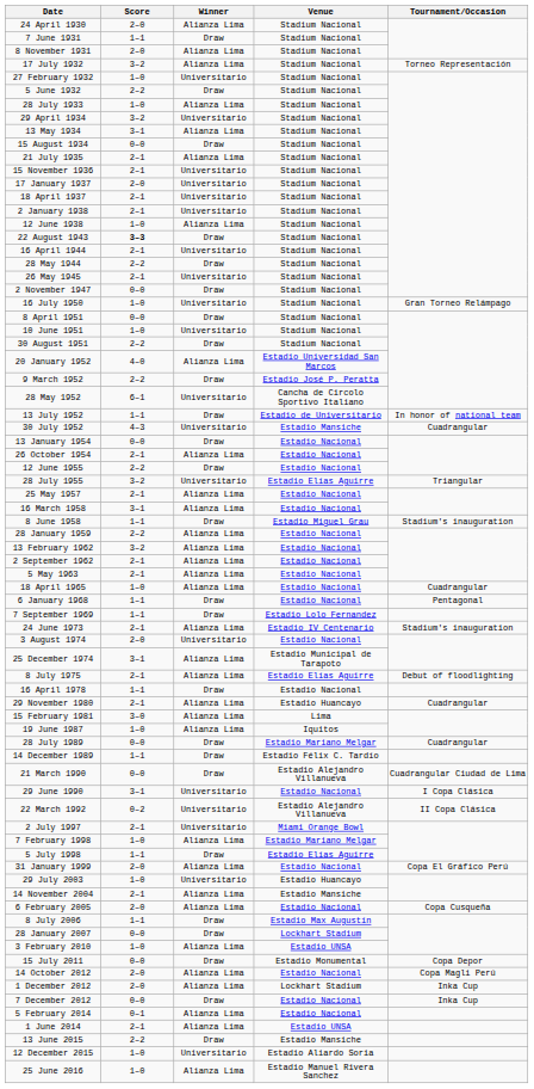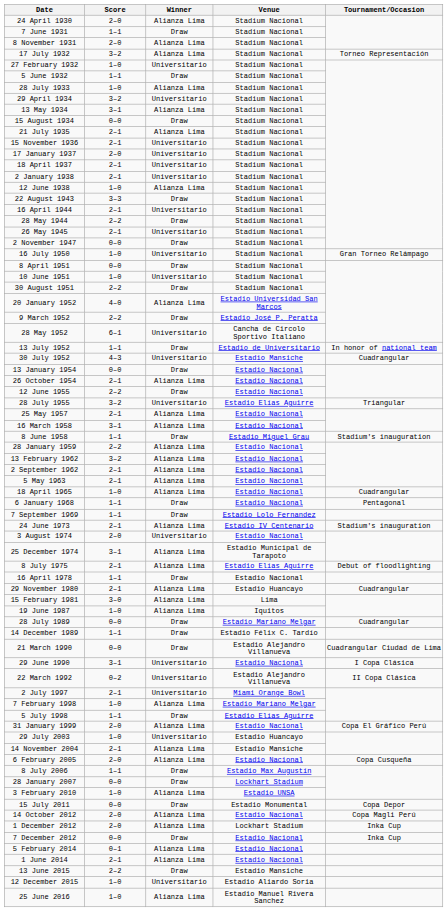 <table class="wikitable" style="text-align:center; font-size:11px">
 <tr>
 <th width="120">Date</th>
 <th width="90">Score</th>
 <th width="100">Winner</th>
 <th width="170">Venue</th>
 <th>Tournament/Occasion</th>
 </tr>
 <tr>
 <td>24 April 1930</td>
 <td>2–0</td>
 <td>Alianza Lima</td>
 <td>Stadium Nacional</td>
 </tr>
 <tr>
 <td>7 June 1931</td>
 <td>1–1</td>
 <td>Draw</td>
 <td>Stadium Nacional</td>
 </tr>
 <tr>
 <td>8 November 1931</td>
 <td>2–0</td>
 <td>Alianza Lima</td>
 <td>Stadium Nacional</td>
 </tr>
 <tr>
 <td>17 July 1932</td>
 <td>3–2</td>
 <td>Alianza Lima</td>
 <td>Stadium Nacional</td>
 <td>Torneo Representación</td>
 </tr>
 <tr>
 <td>27 February 1932</td>
 <td>1–0</td>
 <td>Universitario</td>
 <td>Stadium Nacional</td>
 </tr>
 <tr>
 <td>5 June 1932</td>
-<td>2–2</td>
+<td>1–1</td>
 <td>Draw</td>
 <td>Stadium Nacional</td>
 </tr>
 <tr>
 <td>28 July 1933</td>
 <td>1–0</td>
 <td>Alianza Lima</td>
 <td>Stadium Nacional</td>
 </tr>
 <tr>
 <td>29 April 1934</td>
 <td>3–2</td>
 <td>Universitario</td>
 <td>Stadium Nacional</td>
 </tr>
 <tr>
 <td>13 May 1934</td>
 <td>3–1</td>
 <td>Alianza Lima</td>
 <td>Stadium Nacional</td>
 </tr>
 <tr>
 <td>15 August 1934</td>
 <td>0–0</td>
 <td>Draw</td>
 <td>Stadium Nacional</td>
 </tr>
 <tr>
 <td>21 July 1935</td>
 <td>2–1</td>
 <td>Alianza Lima</td>
 <td>Stadium Nacional</td>
 </tr>
 <tr>
 <td>15 November 1936</td>
 <td>2–1</td>
 <td>Universitario</td>
 <td>Stadium Nacional</td>
 </tr>
 <tr>
 <td>17 January 1937</td>
 <td>2–0</td>
 <td>Universitario</td>
 <td>Stadium Nacional</td>
 </tr>
 <tr>
 <td>18 April 1937</td>
 <td>2–1</td>
 <td>Universitario</td>
 <td>Stadium Nacional</td>
 </tr>
 <tr>
 <td>2 January 1938</td>
 <td>2–1</td>
 <td>Universitario</td>
 <td>Stadium Nacional</td>
 </tr>
 <tr>
 <td>12 June 1938</td>
 <td>1–0</td>
 <td>Alianza Lima</td>
 <td>Stadium Nacional</td>
 </tr>
 <tr>
 <td>22 August 1943</td>
-<td><strong>3–3</strong></td>
+<td>3–3</td>
 <td>Draw</td>
 <td>Stadium Nacional</td>
 </tr>
 <tr>
 <td>16 April 1944</td>
 <td>2–1</td>
 <td>Universitario</td>
 <td>Stadium Nacional</td>
 </tr>
 <tr>
 <td>28 May 1944</td>
 <td>2–2</td>
 <td>Draw</td>
 <td>Stadium Nacional</td>
 </tr>
 <tr>
 <td>26 May 1945</td>
 <td>2–1</td>
 <td>Universitario</td>
 <td>Stadium Nacional</td>
 </tr>
 <tr>
 <td>2 November 1947</td>
 <td>0–0</td>
 <td>Draw</td>
 <td>Stadium Nacional</td>
 </tr>
 <tr>
 <td>16 July 1950</td>
 <td>1–0</td>
 <td>Universitario</td>
 <td>Stadium Nacional</td>
 <td>Gran Torneo Relámpago</td>
 </tr>
 <tr>
 <td>8 April 1951</td>
 <td>0–0</td>
 <td>Draw</td>
 <td>Stadium Nacional</td>
 </tr>
 <tr>
 <td>10 June 1951</td>
 <td>1–0</td>
 <td>Universitario</td>
 <td>Stadium Nacional</td>
 </tr>
 <tr>
 <td>30 August 1951</td>
 <td>2–2</td>
 <td>Draw</td>
 <td>Stadium Nacional</td>
 </tr>
 <tr>
 <td>20 January 1952</td>
 <td>4–0</td>
 <td>Alianza Lima</td>
 <td><a href='#'>Estadio Universidad San Marcos</a></td>
 </tr>
 <tr>
 <td>9 March 1952</td>
 <td>2–2</td>
 <td>Draw</td>
 <td><a href='#'>Estadio José P. Peratta</a></td>
 </tr>
 <tr>
 <td>28 May 1952</td>
 <td>6–1</td>
 <td>Universitario</td>
 <td>Cancha de Circolo Sportivo Italiano</td>
 </tr>
 <tr>
 <td>13 July 1952</td>
 <td>1–1</td>
 <td>Draw</td>
 <td><a href='#'>Estadio de Universitario</a></td>
 <td>In honor of <a href='#'>national team</a></td>
 </tr>
 <tr>
 <td>30 July 1952</td>
 <td>4–3</td>
 <td>Universitario</td>
 <td><a href='#'>Estadio Mansiche</a></td>
 <td>Cuadrangular</td>
 </tr>
 <tr>
 <td>13 January 1954</td>
 <td>0–0</td>
 <td>Draw</td>
 <td><a href='#'>Estadio Nacional</a></td>
 </tr>
 <tr>
 <td>26 October 1954</td>
 <td>2–1</td>
 <td>Alianza Lima</td>
 <td><a href='#'>Estadio Nacional</a></td>
 </tr>
 <tr>
 <td>12 June 1955</td>
 <td>2–2</td>
 <td>Draw</td>
 <td><a href='#'>Estadio Nacional</a></td>
 </tr>
 <tr>
 <td>28 July 1955</td>
 <td>3–2</td>
 <td>Universitario</td>
 <td><a href='#'>Estadio Elías Aguirre</a></td>
 <td>Triangular</td>
 </tr>
 <tr>
 <td>25 May 1957</td>
 <td>2–1</td>
 <td>Alianza Lima</td>
 <td><a href='#'>Estadio Nacional</a></td>
 </tr>
 <tr>
 <td>16 March 1958</td>
 <td>3–1</td>
 <td>Alianza Lima</td>
 <td><a href='#'>Estadio Nacional</a></td>
 </tr>
 <tr>
 <td>8 June 1958</td>
 <td>1–1</td>
 <td>Draw</td>
 <td><a href='#'>Estadio Miguel Grau</a></td>
 <td>Stadium's inauguration</td>
 </tr>
 <tr>
 <td>28 January 1959</td>
 <td>2–2</td>
 <td>Alianza Lima</td>
 <td><a href='#'>Estadio Nacional</a></td>
 </tr>
 <tr>
 <td>13 February 1962</td>
 <td>3–2</td>
 <td>Alianza Lima</td>
 <td><a href='#'>Estadio Nacional</a></td>
 </tr>
 <tr>
 <td>2 September 1962</td>
 <td>2–1</td>
 <td>Alianza Lima</td>
 <td><a href='#'>Estadio Nacional</a></td>
 </tr>
 <tr>
 <td>5 May 1963</td>
 <td>2–1</td>
 <td>Alianza Lima</td>
 <td><a href='#'>Estadio Nacional</a></td>
 </tr>
 <tr>
 <td>18 April 1965</td>
 <td>1–0</td>
 <td>Alianza Lima</td>
 <td><a href='#'>Estadio Nacional</a></td>
 <td>Cuadrangular</td>
 </tr>
 <tr>
 <td>6 January 1968</td>
 <td>1–1</td>
 <td>Draw</td>
 <td><a href='#'>Estadio Nacional</a></td>
 <td>Pentagonal</td>
 </tr>
 <tr>
 <td>7 September 1969</td>
 <td>1–1</td>
 <td>Draw</td>
 <td><a href='#'>Estadio Lolo Fernandez</a></td>
 </tr>
 <tr>
 <td>24 June 1973</td>
 <td>2–1</td>
 <td>Alianza Lima</td>
 <td><a href='#'>Estadio IV Centenario</a></td>
 <td>Stadium's inauguration</td>
 </tr>
 <tr>
 <td>3 August 1974</td>
 <td>2–0</td>
 <td>Universitario</td>
 <td><a href='#'>Estadio Nacional</a></td>
 </tr>
 <tr>
 <td>25 December 1974</td>
 <td>3–1</td>
 <td>Alianza Lima</td>
 <td>Estadio Municipal de Tarapoto</td>
 </tr>
 <tr>
 <td>8 July 1975</td>
 <td>2–1</td>
 <td>Alianza Lima</td>
 <td><a href='#'>Estadio Elías Aguirre</a></td>
 <td>Debut of floodlighting</td>
 </tr>
 <tr>
 <td>16 April 1978</td>
 <td>1–1</td>
 <td>Draw</td>
 <td>Estadio Nacional</td>
 <td></td>
 </tr>
 <tr>
 <td>29 November 1980</td>
 <td>2–1</td>
 <td>Alianza Lima</td>
 <td>Estadio Huancayo</td>
 <td>Cuadrangular</td>
 </tr>
 <tr>
 <td>15 February 1981</td>
 <td>3–0</td>
 <td>Alianza Lima</td>
 <td>Lima</td>
 </tr>
 <tr>
 <td>19 June 1987</td>
 <td>1–0</td>
 <td>Alianza Lima</td>
 <td>Iquitos</td>
 </tr>
 <tr>
 <td>28 July 1989</td>
 <td>0–0</td>
 <td>Draw</td>
 <td><a href='#'>Estadio Mariano Melgar</a></td>
 <td>Cuadrangular</td>
 </tr>
 <tr>
 <td>14 December 1989</td>
 <td>1–1</td>
 <td>Draw</td>
 <td>Estadio Félix C. Tardío</td>
 </tr>
 <tr>
 <td>21 March 1990</td>
 <td>0–0</td>
 <td>Draw</td>
 <td>Estadio Alejandro Villanueva</td>
 <td>Cuadrangular Ciudad de Lima</td>
 </tr>
 <tr>
 <td>29 June 1990</td>
 <td>3–1</td>
 <td>Universitario</td>
 <td><a href='#'>Estadio Nacional</a></td>
 <td>I Copa Clásica</td>
 </tr>
 <tr>
 <td>22 March 1992</td>
 <td>0–2</td>
 <td>Universitario</td>
 <td>Estadio Alejandro Villanueva</td>
 <td>II Copa Clásica</td>
 </tr>
 <tr>
 <td>2 July 1997</td>
 <td>2–1</td>
 <td>Universitario</td>
 <td><a href='#'>Miami Orange Bowl</a></td>
 </tr>
 <tr>
 <td>7 February 1998</td>
 <td>1–0</td>
 <td>Alianza Lima</td>
 <td><a href='#'>Estadio Mariano Melgar</a></td>
 </tr>
 <tr>
 <td>5 July 1998</td>
 <td>1–1</td>
 <td>Draw</td>
 <td><a href='#'>Estadio Elías Aguirre</a></td>
 </tr>
 <tr>
 <td>31 January 1999</td>
 <td>2–0</td>
 <td>Alianza Lima</td>
 <td><a href='#'>Estadio Nacional</a></td>
 <td>Copa El Gráfico Perú</td>
 </tr>
 <tr>
 <td>29 July 2003</td>
 <td>1–0</td>
 <td>Universitario</td>
 <td>Estadio Huancayo</td>
 </tr>
 <tr>
 <td>14 November 2004</td>
 <td>2–1</td>
 <td>Alianza Lima</td>
 <td>Estadio Mansiche</td>
 </tr>
 <tr>
 <td>6 February 2005</td>
 <td>2–0</td>
 <td>Alianza Lima</td>
 <td><a href='#'>Estadio Nacional</a></td>
 <td>Copa Cusqueña</td>
 </tr>
 <tr>
 <td>8 July 2006</td>
 <td>1–1</td>
 <td>Draw</td>
 <td><a href='#'>Estadio Max Augustín</a></td>
 </tr>
 <tr>
 <td>28 January 2007</td>
 <td>0–0</td>
 <td>Draw</td>
 <td><a href='#'>Lockhart Stadium</a></td>
 </tr>
 <tr>
 <td>3 February 2010</td>
 <td>1–0</td>
 <td>Alianza Lima</td>
 <td><a href='#'>Estadio UNSA</a></td>
 </tr>
 <tr>
 <td>15 July 2011</td>
 <td>0–0</td>
 <td>Draw</td>
 <td>Estadio Monumental</td>
 <td>Copa Depor</td>
 </tr>
 <tr>
 <td>14 October 2012</td>
 <td>2–0</td>
 <td>Alianza Lima</td>
 <td><a href='#'>Estadio Nacional</a></td>
 <td>Copa Magli Perú</td>
 </tr>
 <tr>
 <td>1 December 2012</td>
 <td>2–0</td>
 <td>Alianza Lima</td>
 <td>Lockhart Stadium</td>
 <td>Inka Cup</td>
 </tr>
 <tr>
 <td>7 December 2012</td>
 <td>0–0</td>
 <td>Draw</td>
 <td><a href='#'>Estadio Nacional</a></td>
 <td>Inka Cup</td>
 </tr>
 <tr>
 <td>5 February 2014</td>
 <td>0–1</td>
 <td>Alianza Lima</td>
 <td><a href='#'>Estadio Nacional</a></td>
 <td></td>
 </tr>
 <tr>
 <td>1 June 2014</td>
 <td>2–1</td>
 <td>Alianza Lima</td>
-<td><a href='#'>Estadio UNSA</a></td>
+<td><a href='#'>Estadio Nacional</a></td>
 <td></td>
 </tr>
 <tr>
 <td>13 June 2015</td>
 <td>2–2</td>
 <td>Draw</td>
 <td>Estadio Mansiche</td>
 <td></td>
 </tr>
 <tr>
 <td>12 December 2015</td>
 <td>1–0</td>
 <td>Universitario</td>
 <td>Estadio Aliardo Soria</td>
 <td></td>
 </tr>
 <tr>
 <td>25 June 2016</td>
 <td>1–0</td>
 <td>Alianza Lima</td>
 <td>Estadio Manuel Rivera Sanchez</td>
 <td></td>
 </tr>
 </table>
